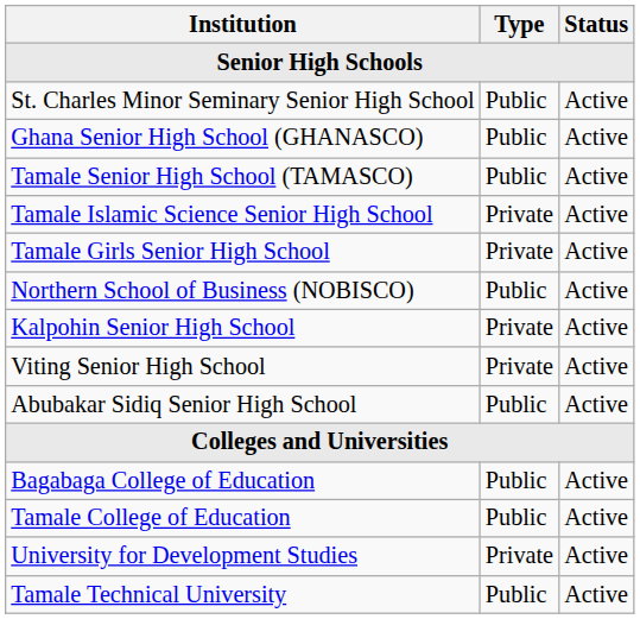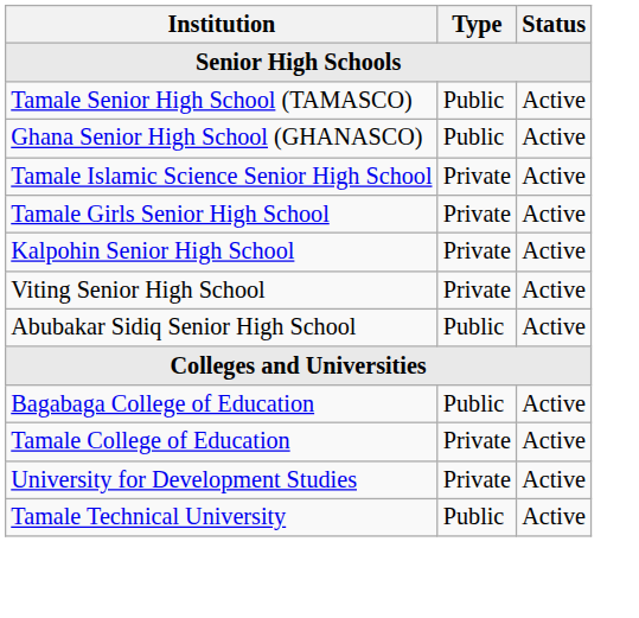 <table class="wikitable">
 <tr>
 <th>Institution</th>
 <th>Type</th>
 <th>Status</th>
 </tr>
 <tr>
 <td colspan=3 style="text-align:center; background:#e9e9e9"><strong>Senior High Schools</strong></td>
 </tr>
 <tr>
-<td>St. Charles Minor Seminary Senior High School</td>
+<td><a href='#'>Tamale Senior High School</a> (TAMASCO)</td>
 <td>Public</td>
 <td>Active</td>
 </tr>
 <tr>
 <td><a href='#'>Ghana Senior High School</a> (GHANASCO)</td>
-<td>Public</td>
-<td>Active</td>
-</tr>
-<tr>
-<td><a href='#'>Tamale Senior High School</a> (TAMASCO)</td>
 <td>Public</td>
 <td>Active</td>
 </tr>
 <tr>
 <td><a href='#'>Tamale Islamic Science Senior High School</a></td>
 <td>Private</td>
 <td>Active</td>
 </tr>
 <tr>
 <td><a href='#'>Tamale Girls Senior High School</a></td>
 <td>Private</td>
-<td>Active</td>
-</tr>
-<tr>
-<td><a href='#'>Northern School of Business</a> (NOBISCO)</td>
-<td>Public</td>
 <td>Active</td>
 </tr>
 <tr>
 <td><a href='#'>Kalpohin Senior High School</a></td>
 <td>Private</td>
 <td>Active</td>
 </tr>
 <tr>
 <td>Viting Senior High School</td>
 <td>Private</td>
 <td>Active</td>
 </tr>
 <tr>
 <td>Abubakar Sidiq Senior High School</td>
 <td>Public</td>
 <td>Active</td>
 </tr>
 <tr>
 <td colspan=3 style="text-align:center; background:#e9e9e9"><strong>Colleges and Universities</strong></td>
 </tr>
 <tr>
 <td><a href='#'>Bagabaga College of Education</a></td>
 <td>Public</td>
 <td>Active</td>
 </tr>
 <tr>
 <td><a href='#'>Tamale College of Education</a></td>
-<td>Public</td>
+<td>Private</td>
 <td>Active</td>
 </tr>
 <tr>
 <td><a href='#'>University for Development Studies</a></td>
 <td>Private</td>
 <td>Active</td>
 </tr>
 <tr>
 <td><a href='#'>Tamale Technical University</a></td>
 <td>Public</td>
 <td>Active</td>
 </tr>
 </table>
